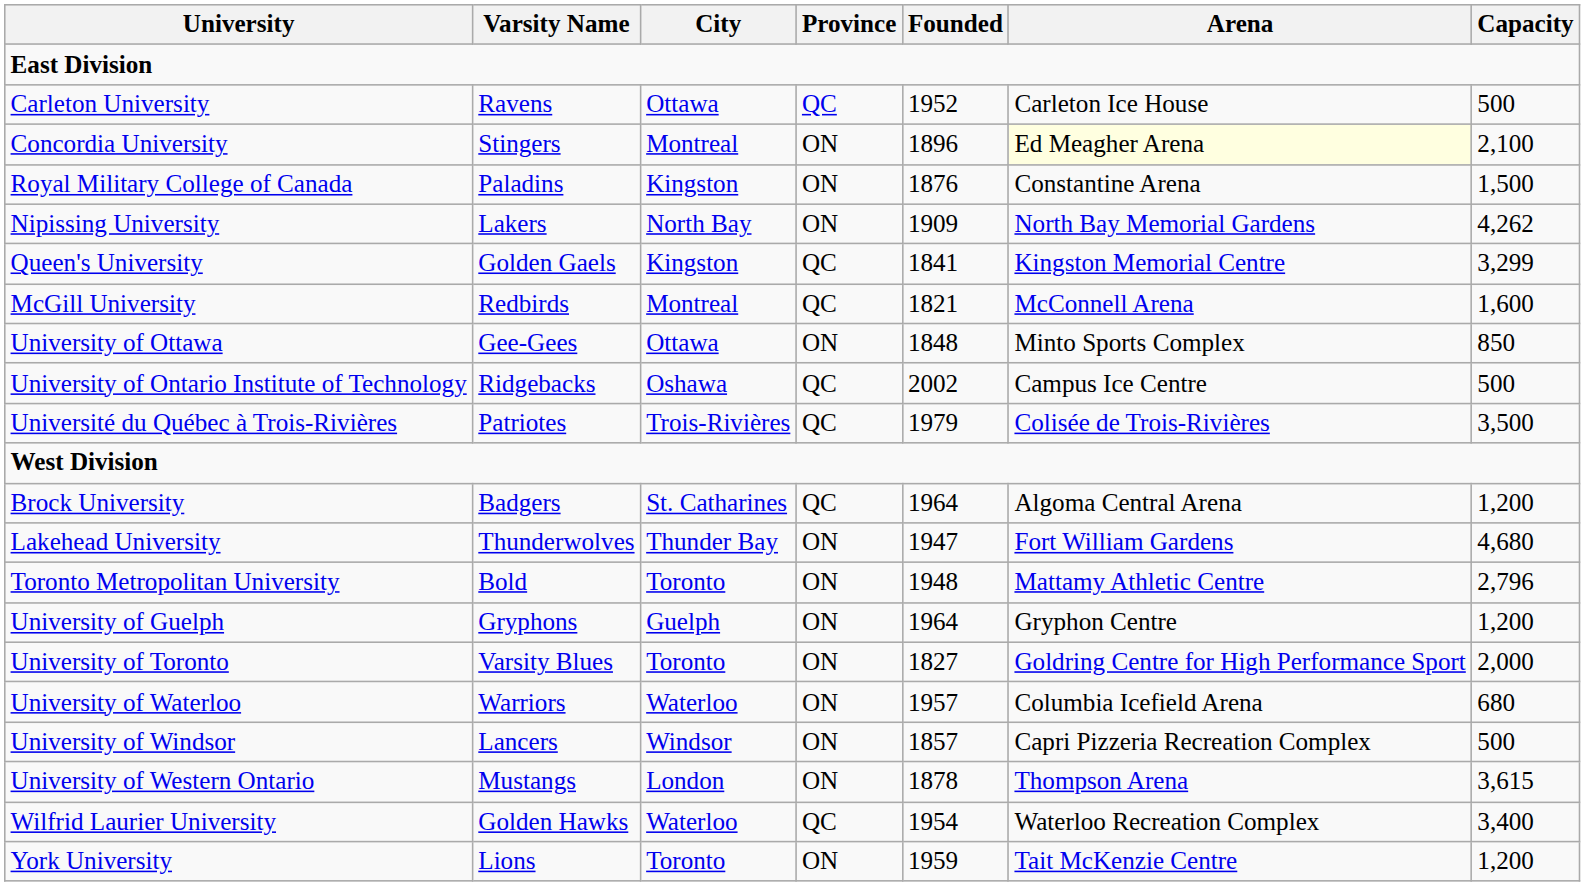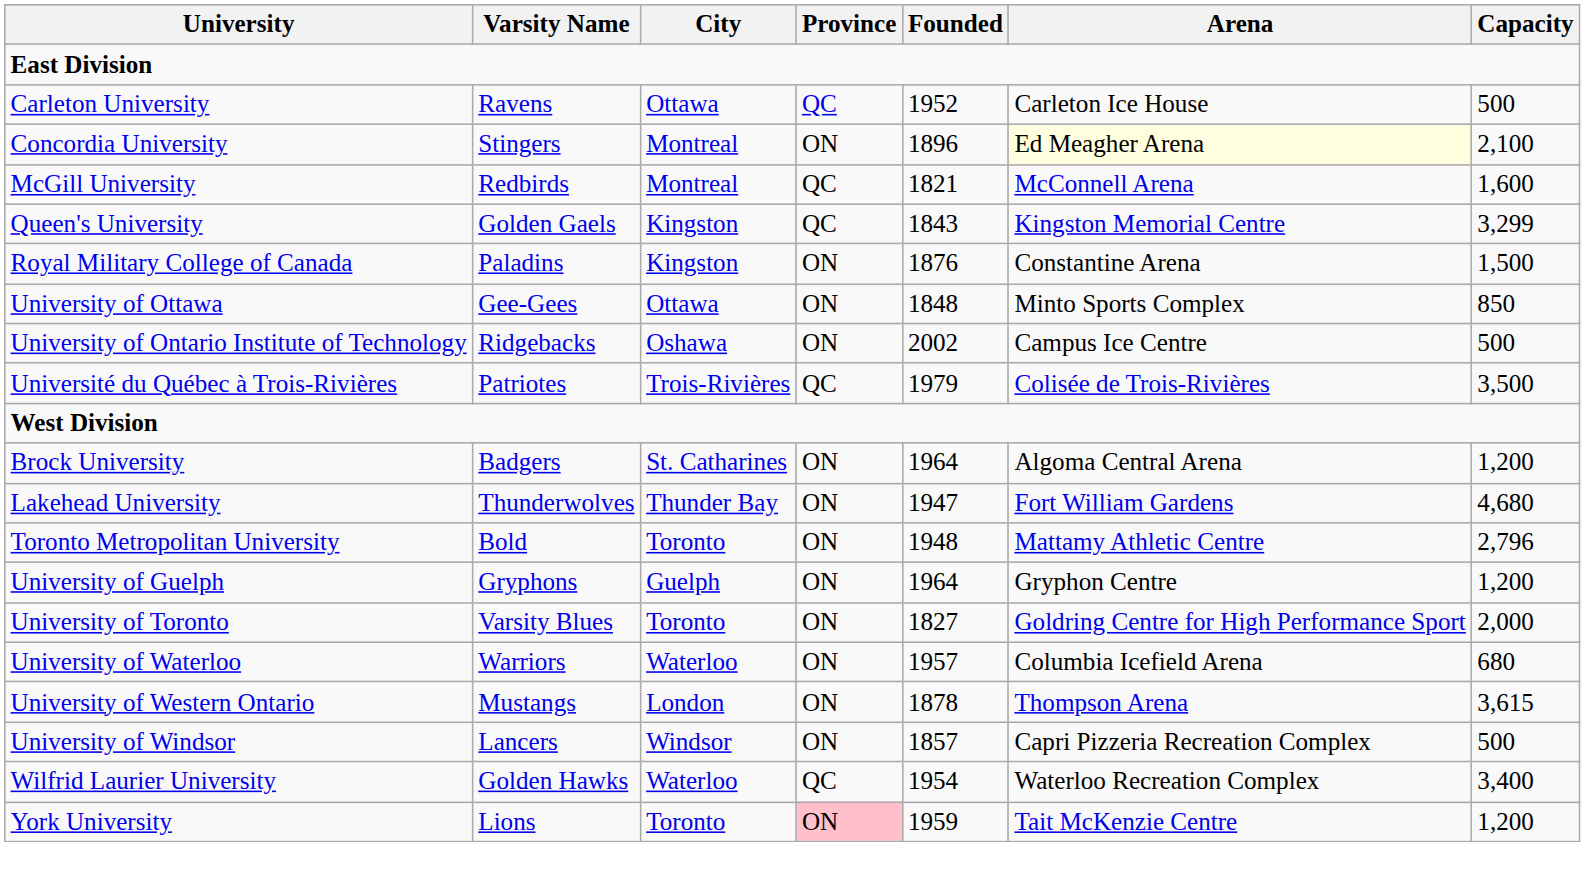 <table class="wikitable">
 <tr>
 <th>University</th>
 <th>Varsity Name</th>
 <th>City</th>
 <th>Province</th>
 <th>Founded</th>
 <th>Arena</th>
 <th>Capacity</th>
 </tr>
 <tr>
 <td colspan="7"><strong>East Division</strong></td>
 </tr>
 <tr>
 <td><a href='#'>Carleton University</a></td>
 <td><a href='#'>Ravens</a></td>
 <td><a href='#'>Ottawa</a></td>
 <td><a href='#'>QC</a></td>
 <td>1952</td>
 <td>Carleton Ice House</td>
 <td>500</td>
 </tr>
 <tr>
 <td><a href='#'>Concordia University</a></td>
 <td><a href='#'>Stingers</a></td>
 <td><a href='#'>Montreal</a></td>
 <td>ON</td>
 <td>1896</td>
 <td style="background: lightyellow;">Ed Meagher Arena</td>
 <td>2,100</td>
 </tr>
 <tr>
+<td><a href='#'>McGill University</a></td>
+<td><a href='#'>Redbirds</a></td>
+<td><a href='#'>Montreal</a></td>
+<td>QC</td>
+<td>1821</td>
+<td><a href='#'>McConnell Arena</a></td>
+<td>1,600</td>
+</tr>
+<tr>
+<td><a href='#'>Queen's University</a></td>
+<td><a href='#'>Golden Gaels</a></td>
+<td><a href='#'>Kingston</a></td>
+<td>QC</td>
+<td>1843</td>
+<td><a href='#'>Kingston Memorial Centre</a></td>
+<td>3,299</td>
+</tr>
+<tr>
 <td><a href='#'>Royal Military College of Canada</a></td>
 <td><a href='#'>Paladins</a></td>
 <td><a href='#'>Kingston</a></td>
 <td>ON</td>
 <td>1876</td>
 <td>Constantine Arena</td>
 <td>1,500</td>
-</tr>
-<tr>
-<td><a href='#'>Nipissing University</a></td>
-<td><a href='#'>Lakers</a></td>
-<td><a href='#'>North Bay</a></td>
-<td>ON</td>
-<td>1909</td>
-<td><a href='#'>North Bay Memorial Gardens</a></td>
-<td>4,262</td>
-</tr>
-<tr>
-<td><a href='#'>Queen's University</a></td>
-<td><a href='#'>Golden Gaels</a></td>
-<td><a href='#'>Kingston</a></td>
-<td>QC</td>
-<td>1841</td>
-<td><a href='#'>Kingston Memorial Centre</a></td>
-<td>3,299</td>
-</tr>
-<tr>
-<td><a href='#'>McGill University</a></td>
-<td><a href='#'>Redbirds</a></td>
-<td><a href='#'>Montreal</a></td>
-<td>QC</td>
-<td>1821</td>
-<td><a href='#'>McConnell Arena</a></td>
-<td>1,600</td>
 </tr>
 <tr>
 <td><a href='#'>University of Ottawa</a></td>
 <td><a href='#'>Gee-Gees</a></td>
 <td><a href='#'>Ottawa</a></td>
 <td>ON</td>
 <td>1848</td>
 <td>Minto Sports Complex</td>
 <td>850</td>
 </tr>
 <tr>
 <td><a href='#'>University of Ontario Institute of Technology</a></td>
 <td><a href='#'>Ridgebacks</a></td>
 <td><a href='#'>Oshawa</a></td>
-<td>QC</td>
+<td>ON</td>
 <td>2002</td>
 <td>Campus Ice Centre</td>
 <td>500</td>
 </tr>
 <tr>
 <td><a href='#'>Université du Québec à Trois-Rivières</a></td>
 <td><a href='#'>Patriotes</a></td>
 <td><a href='#'>Trois-Rivières</a></td>
 <td>QC</td>
 <td>1979</td>
 <td><a href='#'>Colisée de Trois-Rivières</a></td>
 <td>3,500</td>
 </tr>
 <tr>
 <td colspan="7"><strong>West Division</strong></td>
 </tr>
 <tr>
 <td><a href='#'>Brock University</a></td>
 <td><a href='#'>Badgers</a></td>
 <td><a href='#'>St. Catharines</a></td>
-<td>QC</td>
+<td>ON</td>
 <td>1964</td>
 <td>Algoma Central Arena</td>
 <td>1,200</td>
 </tr>
 <tr>
 <td><a href='#'>Lakehead University</a></td>
 <td><a href='#'>Thunderwolves</a></td>
 <td><a href='#'>Thunder Bay</a></td>
 <td>ON</td>
 <td>1947</td>
 <td><a href='#'>Fort William Gardens</a></td>
 <td>4,680</td>
 </tr>
 <tr>
 <td><a href='#'>Toronto Metropolitan University</a></td>
 <td><a href='#'>Bold</a></td>
 <td><a href='#'>Toronto</a></td>
 <td>ON</td>
 <td>1948</td>
 <td><a href='#'>Mattamy Athletic Centre</a></td>
 <td>2,796</td>
 </tr>
 <tr>
 <td><a href='#'>University of Guelph</a></td>
 <td><a href='#'>Gryphons</a></td>
 <td><a href='#'>Guelph</a></td>
 <td>ON</td>
 <td>1964</td>
 <td>Gryphon Centre</td>
 <td>1,200</td>
 </tr>
 <tr>
 <td><a href='#'>University of Toronto</a></td>
 <td><a href='#'>Varsity Blues</a></td>
 <td><a href='#'>Toronto</a></td>
 <td>ON</td>
 <td>1827</td>
 <td><a href='#'>Goldring Centre for High Performance Sport</a></td>
 <td>2,000</td>
 </tr>
 <tr>
 <td><a href='#'>University of Waterloo</a></td>
 <td><a href='#'>Warriors</a></td>
 <td><a href='#'>Waterloo</a></td>
 <td>ON</td>
 <td>1957</td>
 <td>Columbia Icefield Arena</td>
 <td>680</td>
 </tr>
 <tr>
+<td><a href='#'>University of Western Ontario</a></td>
+<td><a href='#'>Mustangs</a></td>
+<td><a href='#'>London</a></td>
+<td>ON</td>
+<td>1878</td>
+<td><a href='#'>Thompson Arena</a></td>
+<td>3,615</td>
+</tr>
+<tr>
 <td><a href='#'>University of Windsor</a></td>
 <td><a href='#'>Lancers</a></td>
 <td><a href='#'>Windsor</a></td>
 <td>ON</td>
 <td>1857</td>
 <td>Capri Pizzeria Recreation Complex</td>
 <td>500</td>
-</tr>
-<tr>
-<td><a href='#'>University of Western Ontario</a></td>
-<td><a href='#'>Mustangs</a></td>
-<td><a href='#'>London</a></td>
-<td>ON</td>
-<td>1878</td>
-<td><a href='#'>Thompson Arena</a></td>
-<td>3,615</td>
 </tr>
 <tr>
 <td><a href='#'>Wilfrid Laurier University</a></td>
 <td><a href='#'>Golden Hawks</a></td>
 <td><a href='#'>Waterloo</a></td>
 <td>QC</td>
 <td>1954</td>
 <td>Waterloo Recreation Complex</td>
 <td>3,400</td>
 </tr>
 <tr>
 <td><a href='#'>York University</a></td>
 <td><a href='#'>Lions</a></td>
 <td><a href='#'>Toronto</a></td>
-<td>ON</td>
+<td style="background: pink;">ON</td>
 <td>1959</td>
 <td><a href='#'>Tait McKenzie Centre</a></td>
 <td>1,200</td>
 </tr>
 </table>
